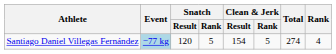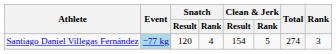 <table class="wikitable" style="font-size:90%">
 <tr>
 <th rowspan="2">Athlete</th>
 <th rowspan="2">Event</th>
 <th colspan="2">Snatch</th>
 <th colspan="2">Clean & Jerk</th>
 <th rowspan="2">Total</th>
 <th rowspan="2">Rank</th>
 </tr>
 <tr style="font-size:95%">
 <th>Result</th>
 <th>Rank</th>
 <th>Result</th>
 <th>Rank</th>
 </tr>
 <tr align=center>
 <td align=left><a href='#'>Santiago Daniel Villegas Fernández</a></td>
 <td align=left style="background: lightblue;"><a href='#'>−77 kg</a></td>
 <td>120</td>
-<td>5</td>
+<td>4</td>
 <td>154</td>
 <td>5</td>
 <td>274</td>
-<td>4</td>
+<td>3</td>
 </tr>
 </table>
